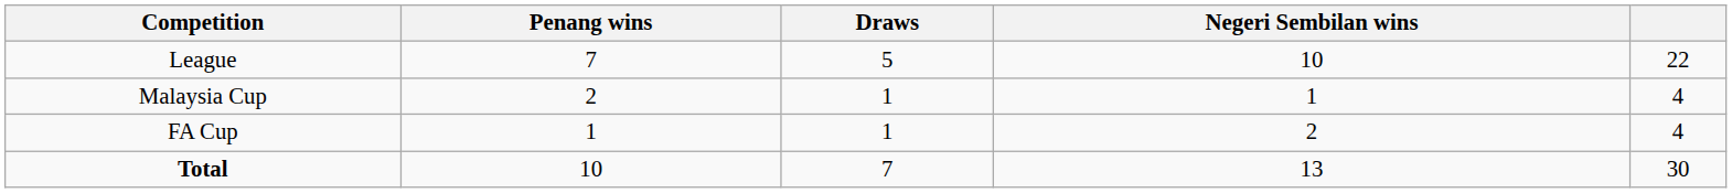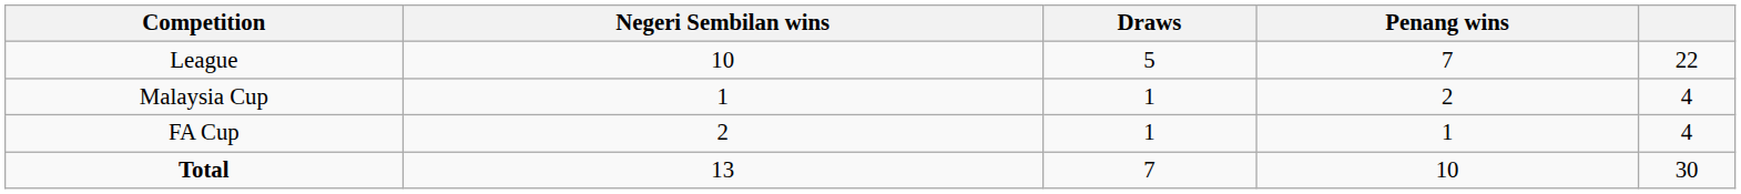 <table class="wikitable" style="width:95%;text-align:center">
 <tr>
 <th>Competition</th>
+<th>Negeri Sembilan wins</th>
+<th>Draws</th>
 <th>Penang wins</th>
-<th>Draws</th>
-<th>Negeri Sembilan wins</th>
 <th></th>
 </tr>
 <tr>
 <td>League</td>
+<td>10</td>
+<td>5</td>
 <td>7</td>
-<td>5</td>
-<td>10</td>
 <td>22</td>
 </tr>
 <tr>
 <td>Malaysia Cup</td>
+<td>1</td>
+<td>1</td>
+<td>2</td>
+<td>4</td>
+</tr>
+<tr>
+<td>FA Cup</td>
 <td>2</td>
 <td>1</td>
 <td>1</td>
 <td>4</td>
 </tr>
 <tr>
-<td>FA Cup</td>
-<td>1</td>
-<td>1</td>
-<td>2</td>
-<td>4</td>
-</tr>
-<tr>
 <td><strong>Total</strong></td>
+<td>13</td>
+<td>7</td>
 <td>10</td>
-<td>7</td>
-<td>13</td>
 <td>30</td>
 </tr>
 </table>
